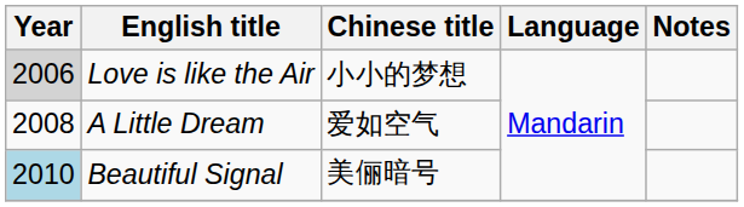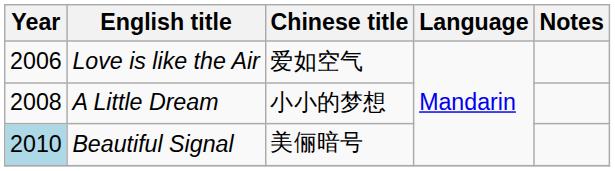 <table class="wikitable">
 <tr>
 <th>Year</th>
 <th>English title</th>
 <th>Chinese title</th>
 <th>Language</th>
 <th>Notes</th>
 </tr>
 <tr>
-<td style="background: lightgrey;">2006</td>
+<td>2006</td>
 <td><em>Love is like the Air</em></td>
-<td>小小的梦想</td>
+<td>爱如空气</td>
 <td rowspan=3><a href='#'>Mandarin</a></td>
 <td></td>
 </tr>
 <tr>
 <td>2008</td>
 <td><em>A Little Dream</em></td>
-<td>爱如空气</td>
+<td>小小的梦想</td>
 <td></td>
 </tr>
 <tr>
 <td style="background: lightblue;">2010</td>
 <td><em>Beautiful Signal</em></td>
 <td>美俪暗号</td>
 <td></td>
 </tr>
 <tr>
 </tr>
 </table>
